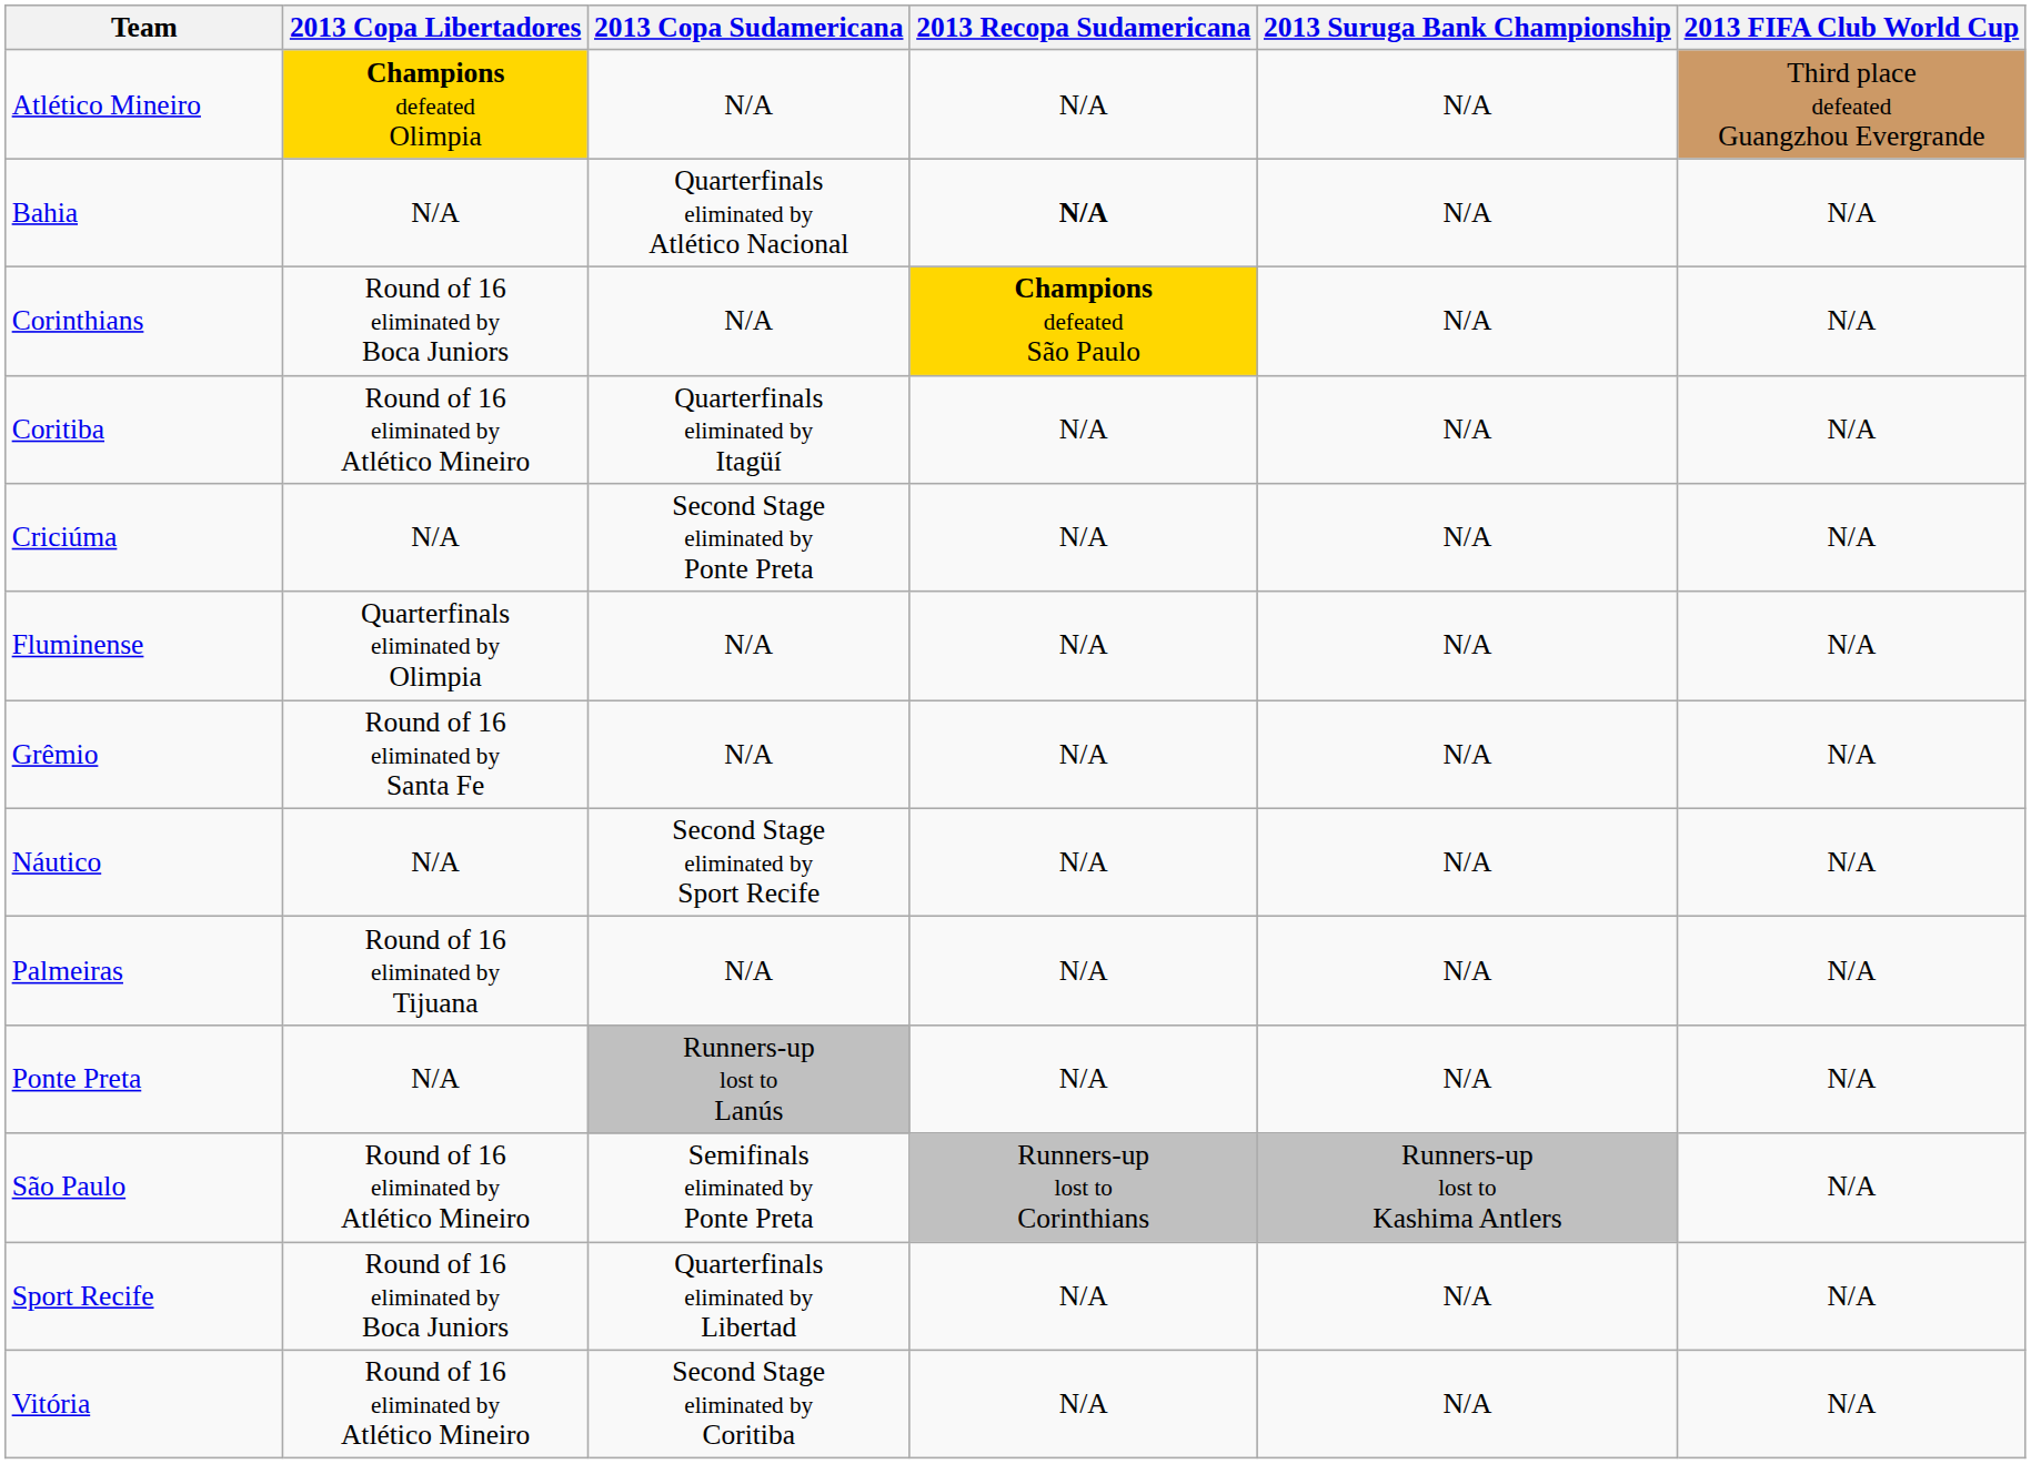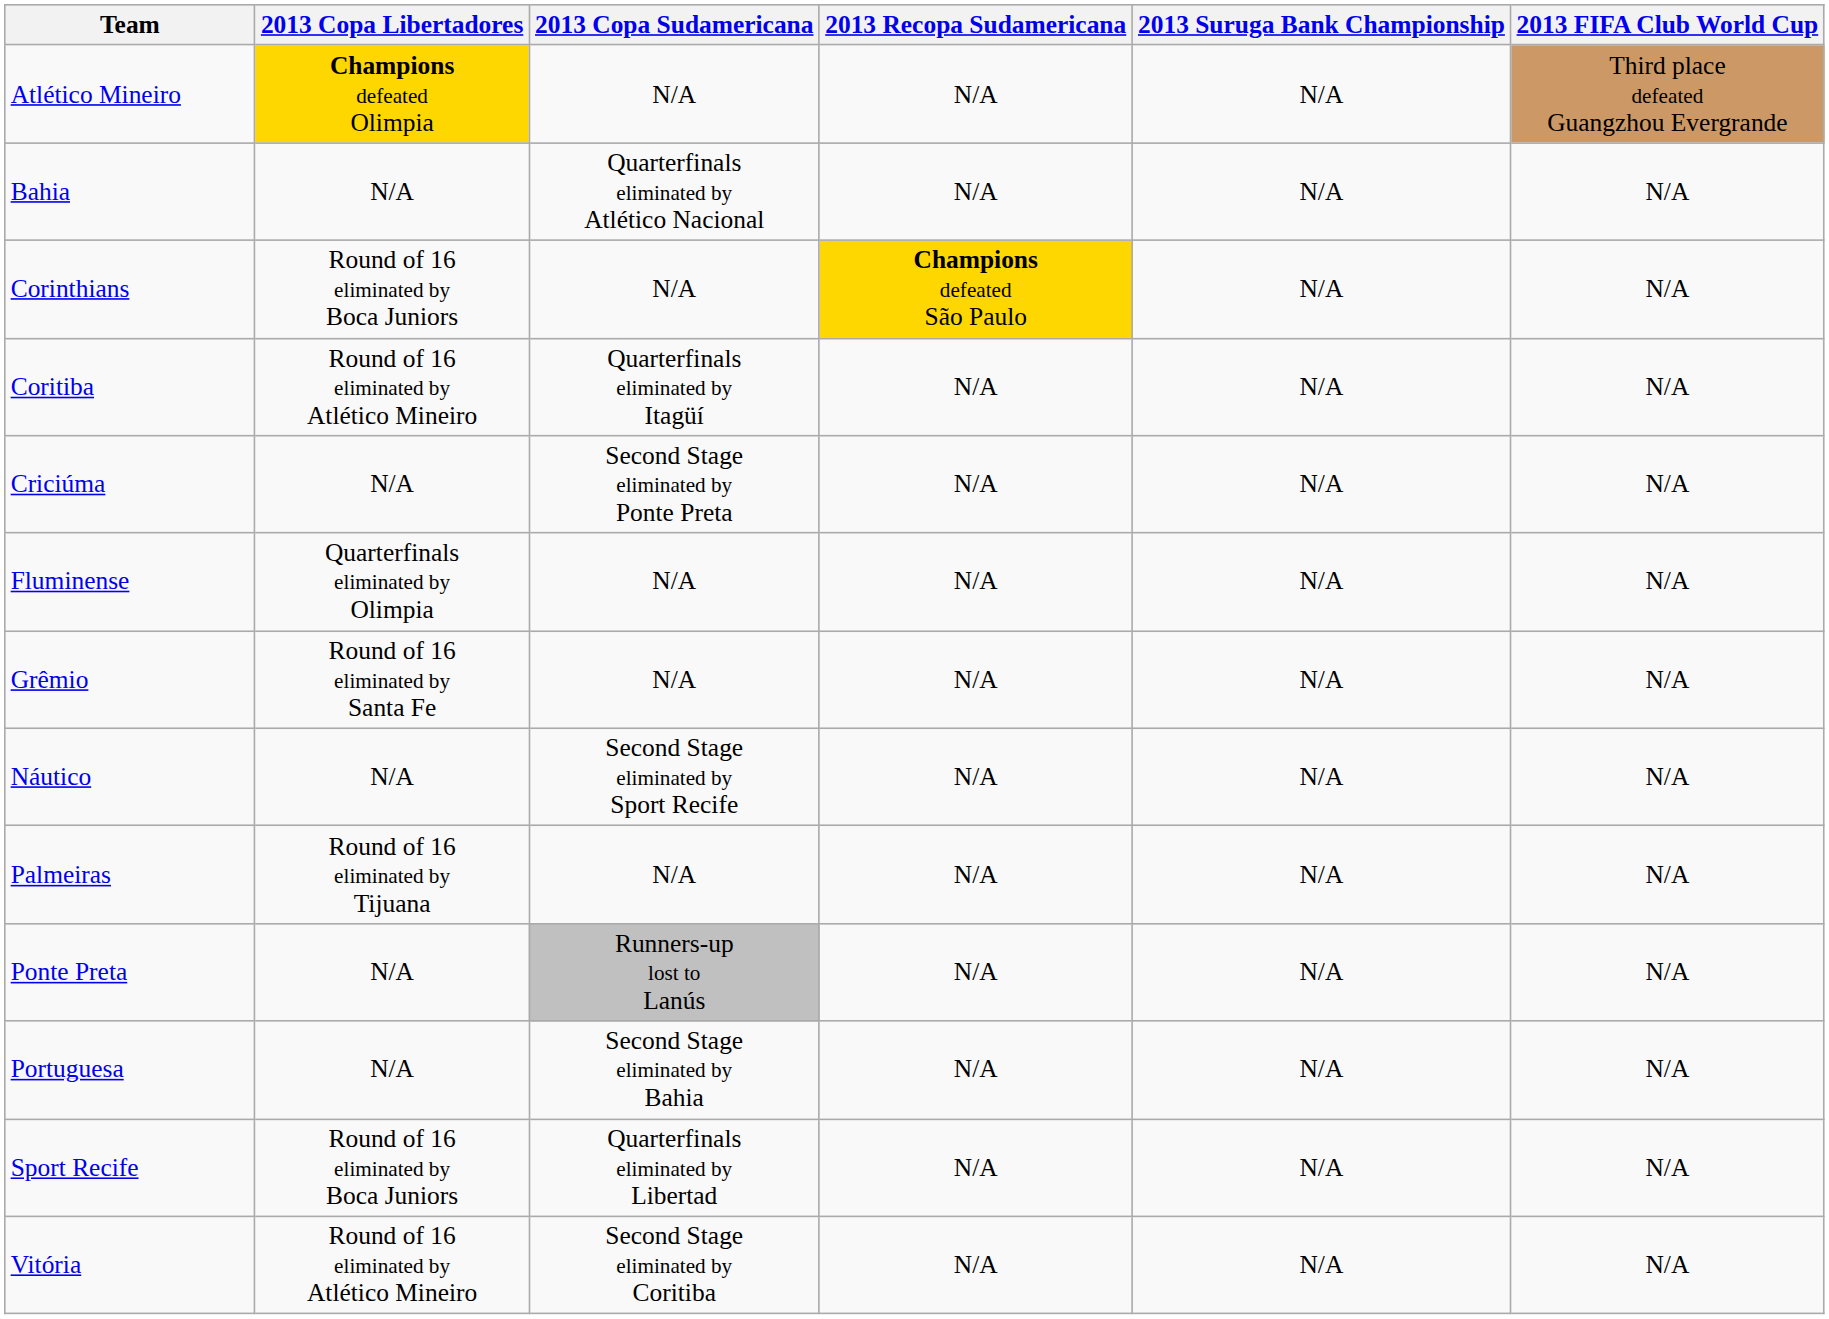 <table class="wikitable">
 <tr>
 <th width=150>Team</th>
 <th width=><a href='#'>2013 Copa Libertadores</a></th>
 <th width=><a href='#'>2013 Copa Sudamericana</a></th>
 <th width=><a href='#'>2013 Recopa Sudamericana</a></th>
 <th width=><a href='#'>2013 Suruga Bank Championship</a></th>
 <th width=><a href='#'>2013 FIFA Club World Cup</a></th>
 </tr>
 <tr>
 <td><a href='#'>Atlético Mineiro</a></td>
 <td align=center bgcolor=gold><strong>Champions</strong><br><small>defeated</small><br> Olimpia</td>
 <td align=center>N/A</td>
 <td align=center>N/A</td>
 <td align=center>N/A</td>
 <td align=center bgcolor=#cc9966>Third place<br><small>defeated</small><br> Guangzhou Evergrande</td>
 </tr>
 <tr>
 <td><a href='#'>Bahia</a></td>
 <td align=center>N/A</td>
 <td align=center>Quarterfinals<br><small>eliminated by</small><br> Atlético Nacional</td>
-<td align=center><strong>N/A</strong></td>
+<td align=center>N/A</td>
 <td align=center>N/A</td>
 <td align=center>N/A</td>
 </tr>
 <tr>
 <td><a href='#'>Corinthians</a></td>
 <td align=center>Round of 16<br><small>eliminated by</small><br> Boca Juniors</td>
 <td align=center>N/A</td>
 <td align=center bgcolor=gold><strong>Champions</strong><br><small>defeated</small><br> São Paulo</td>
 <td align=center>N/A</td>
 <td align=center>N/A</td>
 </tr>
 <tr>
 <td><a href='#'>Coritiba</a></td>
 <td align=center>Round of 16<br><small>eliminated by</small><br> Atlético Mineiro</td>
 <td align=center>Quarterfinals<br><small>eliminated by</small><br> Itagüí</td>
 <td align=center>N/A</td>
 <td align=center>N/A</td>
 <td align=center>N/A</td>
 </tr>
 <tr>
 <td><a href='#'>Criciúma</a></td>
 <td align=center>N/A</td>
 <td align=center>Second Stage<br><small>eliminated by</small><br> Ponte Preta</td>
 <td align=center>N/A</td>
 <td align=center>N/A</td>
 <td align=center>N/A</td>
 </tr>
 <tr>
 <td><a href='#'>Fluminense</a></td>
 <td align=center>Quarterfinals<br><small>eliminated by</small><br> Olimpia</td>
 <td align=center>N/A</td>
 <td align=center>N/A</td>
 <td align=center>N/A</td>
 <td align=center>N/A</td>
 </tr>
 <tr>
 <td><a href='#'>Grêmio</a></td>
 <td align=center>Round of 16<br><small>eliminated by</small><br> Santa Fe</td>
 <td align=center>N/A</td>
 <td align=center>N/A</td>
 <td align=center>N/A</td>
 <td align=center>N/A</td>
 </tr>
 <tr>
 <td><a href='#'>Náutico</a></td>
 <td align=center>N/A</td>
 <td align=center>Second Stage<br><small>eliminated by</small><br> Sport Recife</td>
 <td align=center>N/A</td>
 <td align=center>N/A</td>
 <td align=center>N/A</td>
 </tr>
 <tr>
 <td><a href='#'>Palmeiras</a></td>
 <td align=center>Round of 16<br><small>eliminated by</small><br> Tijuana</td>
 <td align=center>N/A</td>
 <td align=center>N/A</td>
 <td align=center>N/A</td>
 <td align=center>N/A</td>
 </tr>
 <tr>
 <td><a href='#'>Ponte Preta</a></td>
 <td align=center>N/A</td>
 <td align=center bgcolor=silver>Runners-up<br><small>lost to</small><br> Lanús</td>
 <td align=center>N/A</td>
 <td align=center>N/A</td>
 <td align=center>N/A</td>
 </tr>
 <tr>
-<td><a href='#'>São Paulo</a></td>
-<td align=center>Round of 16<br><small>eliminated by</small><br> Atlético Mineiro</td>
-<td align=center>Semifinals<br><small>eliminated by</small><br> Ponte Preta</td>
-<td align=center bgcolor=silver>Runners-up<br><small>lost to</small><br> Corinthians</td>
-<td align=center bgcolor=silver>Runners-up<br><small>lost to</small><br> Kashima Antlers</td>
+<td><a href='#'>Portuguesa</a></td>
+<td align=center>N/A</td>
+<td align=center>Second Stage<br><small>eliminated by</small><br> Bahia</td>
+<td align=center>N/A</td>
+<td align=center>N/A</td>
 <td align=center>N/A</td>
 </tr>
 <tr>
 <td><a href='#'>Sport Recife</a></td>
 <td align=center>Round of 16<br><small>eliminated by</small><br> Boca Juniors</td>
 <td align=center>Quarterfinals<br><small>eliminated by</small><br> Libertad</td>
 <td align=center>N/A</td>
 <td align=center>N/A</td>
 <td align=center>N/A</td>
 </tr>
 <tr>
 <td><a href='#'>Vitória</a></td>
 <td align=center>Round of 16<br><small>eliminated by</small><br> Atlético Mineiro</td>
 <td align=center>Second Stage<br><small>eliminated by</small><br> Coritiba</td>
 <td align=center>N/A</td>
 <td align=center>N/A</td>
 <td align=center>N/A</td>
 </tr>
 </table>
